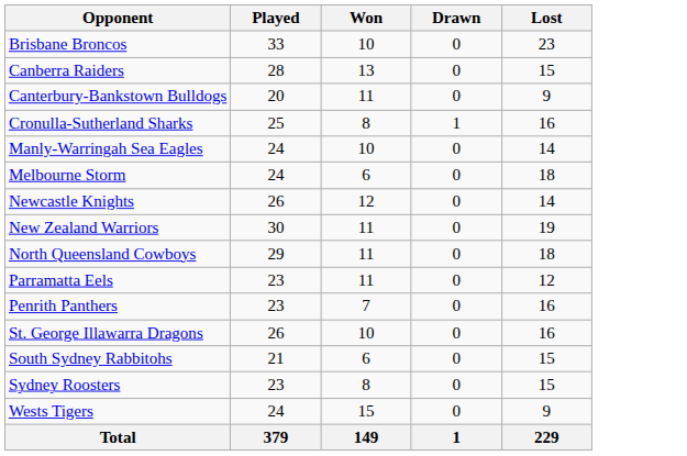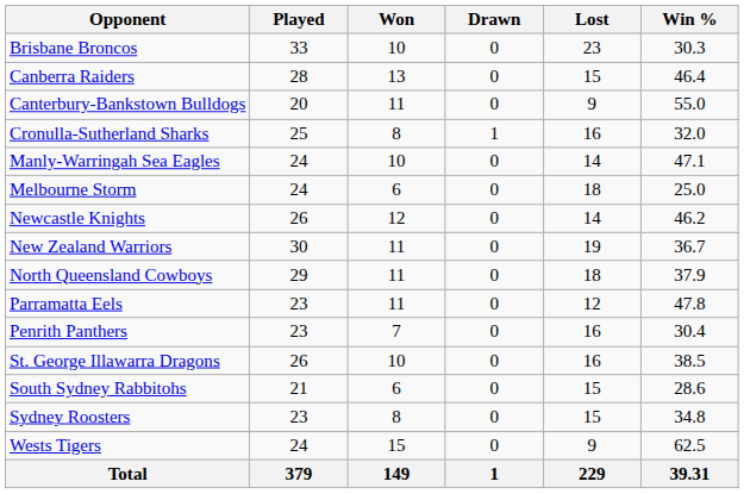 <table class="wikitable sortable" style="text-align:center;">
 <tr>
 <th>Opponent</th>
 <th style="width:5em">Played</th>
 <th style="width:5em">Won</th>
 <th style="width:5em">Drawn</th>
 <th style="width:5em">Lost</th>
+<th style="width:5em">Win %</th>
 </tr>
 <tr>
 <td style="text-align:left;"><a href='#'>Brisbane Broncos</a></td>
 <td>33</td>
 <td>10</td>
 <td>0</td>
 <td>23</td>
+<td>30.3</td>
 </tr>
 <tr>
 <td style="text-align:left;"><a href='#'>Canberra Raiders</a></td>
 <td>28</td>
 <td>13</td>
 <td>0</td>
 <td>15</td>
+<td>46.4</td>
 </tr>
 <tr>
 <td style="text-align:left;"><a href='#'>Canterbury-Bankstown Bulldogs</a></td>
 <td>20</td>
 <td>11</td>
 <td>0</td>
 <td>9</td>
+<td>55.0</td>
 </tr>
 <tr>
 <td style="text-align:left;"><a href='#'>Cronulla-Sutherland Sharks</a></td>
 <td>25</td>
 <td>8</td>
 <td>1</td>
 <td>16</td>
+<td>32.0</td>
 </tr>
 <tr>
 <td style="text-align:left;"><a href='#'>Manly-Warringah Sea Eagles</a></td>
 <td>24</td>
 <td>10</td>
 <td>0</td>
 <td>14</td>
+<td>47.1</td>
 </tr>
 <tr>
 <td style="text-align:left;"><a href='#'>Melbourne Storm</a></td>
 <td>24</td>
 <td>6</td>
 <td>0</td>
 <td>18</td>
+<td>25.0</td>
 </tr>
 <tr>
 <td style="text-align:left;"><a href='#'>Newcastle Knights</a></td>
 <td>26</td>
 <td>12</td>
 <td>0</td>
 <td>14</td>
+<td>46.2</td>
 </tr>
 <tr>
 <td style="text-align:left;"><a href='#'>New Zealand Warriors</a></td>
 <td>30</td>
 <td>11</td>
 <td>0</td>
 <td>19</td>
+<td>36.7</td>
 </tr>
 <tr>
 <td style="text-align:left;"><a href='#'>North Queensland Cowboys</a></td>
 <td>29</td>
 <td>11</td>
 <td>0</td>
 <td>18</td>
+<td>37.9</td>
 </tr>
 <tr>
 <td style="text-align:left;"><a href='#'>Parramatta Eels</a></td>
 <td>23</td>
 <td>11</td>
 <td>0</td>
 <td>12</td>
+<td>47.8</td>
 </tr>
 <tr>
 <td style="text-align:left;"><a href='#'>Penrith Panthers</a></td>
 <td>23</td>
 <td>7</td>
 <td>0</td>
 <td>16</td>
+<td>30.4</td>
 </tr>
 <tr>
 <td style="text-align:left;"><a href='#'>St. George Illawarra Dragons</a></td>
 <td>26</td>
 <td>10</td>
 <td>0</td>
 <td>16</td>
+<td>38.5</td>
 </tr>
 <tr>
 <td style="text-align:left;"><a href='#'>South Sydney Rabbitohs</a></td>
 <td>21</td>
 <td>6</td>
 <td>0</td>
 <td>15</td>
+<td>28.6</td>
 </tr>
 <tr>
 <td style="text-align:left;"><a href='#'>Sydney Roosters</a></td>
 <td>23</td>
 <td>8</td>
 <td>0</td>
 <td>15</td>
+<td>34.8</td>
 </tr>
 <tr>
 <td style="text-align:left;"><a href='#'>Wests Tigers</a></td>
 <td>24</td>
 <td>15</td>
 <td>0</td>
 <td>9</td>
+<td>62.5</td>
 </tr>
 <tr class="sortbottom">
 <th><strong>Total</strong></th>
 <th><strong>379</strong></th>
 <th><strong>149</strong></th>
 <th><strong>1</strong></th>
 <th><strong>229</strong></th>
+<th><strong>39.31</strong></th>
 </tr>
 </table>
